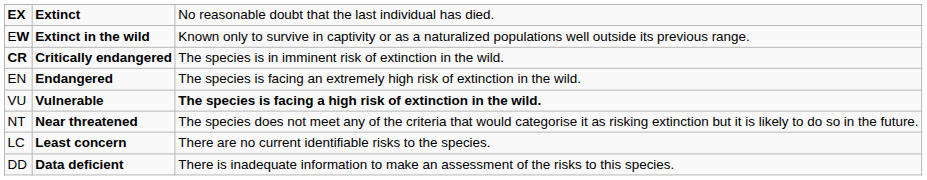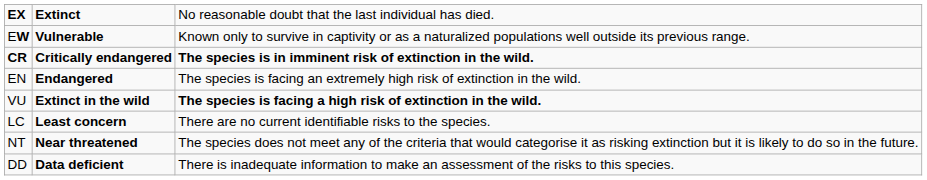 <table class="wikitable" style="text-align:left">
 <tr>
 <td><strong>EX</strong></td>
 <td><strong>Extinct</strong></td>
 <td>No reasonable doubt that the last individual has died.</td>
 </tr>
 <tr>
 <td>E<span><strong>W</strong></span></td>
-<td><strong>Extinct in the wild</strong></td>
+<td><strong>Vulnerable</strong></td>
 <td>Known only to survive in captivity or as a naturalized populations well outside its previous range.</td>
 </tr>
 <tr>
 <td><span><strong>CR</strong></span></td>
 <td><strong>Critically endangered</strong></td>
-<td>The species is in imminent risk of extinction in the wild.</td>
+<td><strong>The species is in imminent risk of extinction in the wild.</strong></td>
 </tr>
 <tr>
 <td><span>EN</span></td>
 <td><strong>Endangered</strong></td>
 <td>The species is facing an extremely high risk of extinction in the wild.</td>
 </tr>
 <tr>
 <td><span>VU</span></td>
-<td><strong>Vulnerable</strong></td>
+<td><strong>Extinct in the wild</strong></td>
 <td><strong>The species is facing a high risk of extinction in the wild.</strong></td>
+</tr>
+<tr>
+<td>LC</td>
+<td><strong>Least concern</strong></td>
+<td>There are no current identifiable risks to the species.</td>
 </tr>
 <tr>
 <td><span>NT</span></td>
 <td><strong>Near threatened</strong></td>
 <td>The species does not meet any of the criteria that would categorise it as risking extinction but it is likely to do so in the future.</td>
 </tr>
 <tr>
-<td>LC</td>
-<td><strong>Least concern</strong></td>
-<td>There are no current identifiable risks to the species.</td>
-</tr>
-<tr>
 <td><span>DD</span></td>
 <td><strong>Data deficient</strong></td>
 <td>There is inadequate information to make an assessment of the risks to this species.</td>
 </tr>
 </table>
